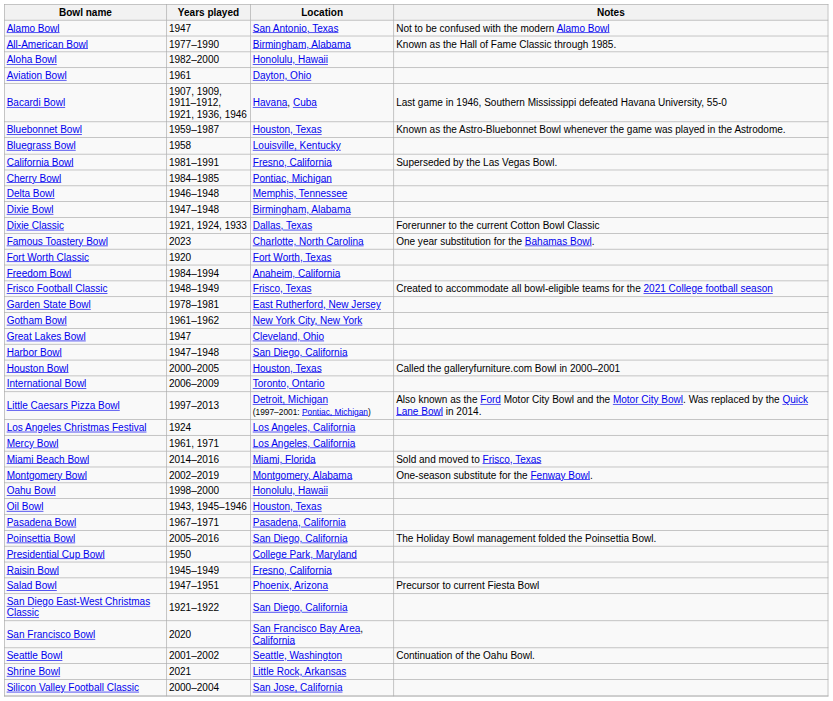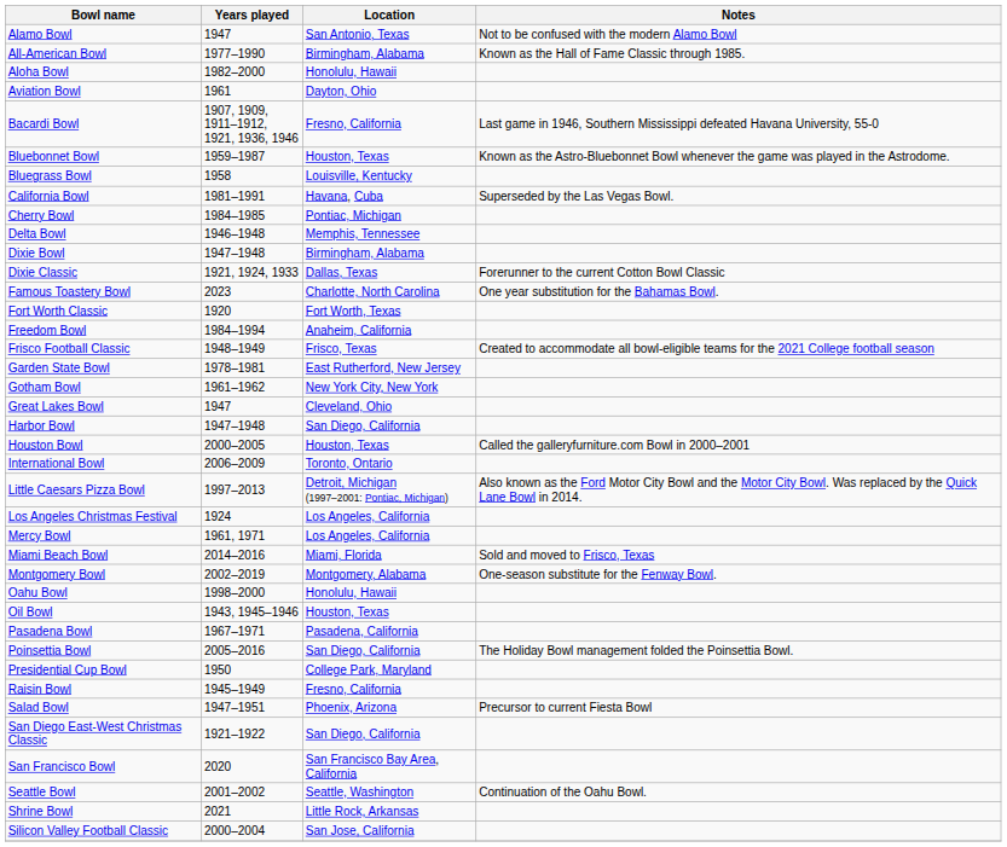 <table class="wikitable sortable" style="font-size: 95%;">
 <tr>
 <th>Bowl name</th>
 <th width=120>Years played</th>
 <th>Location</th>
 <th class=unsortable>Notes</th>
 </tr>
 <tr>
 <td><a href='#'>Alamo Bowl</a></td>
 <td>1947</td>
 <td><a href='#'>San Antonio, Texas</a></td>
 <td>Not to be confused with the modern <a href='#'>Alamo Bowl</a></td>
 </tr>
 <tr>
 <td><a href='#'>All-American Bowl</a></td>
 <td>1977–1990</td>
 <td><a href='#'>Birmingham, Alabama</a></td>
 <td>Known as the Hall of Fame Classic through 1985.</td>
 </tr>
 <tr>
 <td><a href='#'>Aloha Bowl</a></td>
 <td>1982–2000</td>
 <td><a href='#'>Honolulu, Hawaii</a></td>
 <td></td>
 </tr>
 <tr>
 <td><a href='#'>Aviation Bowl</a></td>
 <td>1961</td>
 <td><a href='#'>Dayton, Ohio</a></td>
 <td></td>
 </tr>
 <tr>
 <td><a href='#'>Bacardi Bowl</a></td>
 <td>1907, 1909, 1911–1912, 1921, 1936, 1946</td>
-<td><a href='#'>Havana</a>, <a href='#'>Cuba</a></td>
+<td><a href='#'>Fresno, California</a></td>
 <td>Last game in 1946, Southern Mississippi defeated Havana University, 55-0</td>
 </tr>
 <tr>
 <td><a href='#'>Bluebonnet Bowl</a></td>
 <td>1959–1987</td>
 <td><a href='#'>Houston, Texas</a></td>
 <td>Known as the Astro-Bluebonnet Bowl whenever the game was played in the Astrodome.</td>
 </tr>
 <tr>
 <td><a href='#'>Bluegrass Bowl</a></td>
 <td>1958</td>
 <td><a href='#'>Louisville, Kentucky</a></td>
 <td></td>
 </tr>
 <tr>
 <td><a href='#'>California Bowl</a></td>
 <td>1981–1991</td>
-<td><a href='#'>Fresno, California</a></td>
+<td><a href='#'>Havana</a>, <a href='#'>Cuba</a></td>
 <td>Superseded by the Las Vegas Bowl.</td>
 </tr>
 <tr>
 <td><a href='#'>Cherry Bowl</a></td>
 <td>1984–1985</td>
 <td><a href='#'>Pontiac, Michigan</a></td>
 <td></td>
 </tr>
 <tr>
 <td><a href='#'>Delta Bowl</a></td>
 <td>1946–1948</td>
 <td><a href='#'>Memphis, Tennessee</a></td>
 <td></td>
 </tr>
 <tr>
 <td><a href='#'>Dixie Bowl</a></td>
 <td>1947–1948</td>
 <td><a href='#'>Birmingham, Alabama</a></td>
 <td></td>
 </tr>
 <tr>
 <td><a href='#'>Dixie Classic</a></td>
 <td>1921, 1924, 1933</td>
 <td><a href='#'>Dallas, Texas</a></td>
 <td>Forerunner to the current Cotton Bowl Classic</td>
 </tr>
 <tr>
 <td><a href='#'>Famous Toastery Bowl</a></td>
 <td>2023</td>
 <td><a href='#'>Charlotte, North Carolina</a></td>
 <td>One year substitution for the <a href='#'>Bahamas Bowl</a>.</td>
 </tr>
 <tr>
 <td><a href='#'>Fort Worth Classic</a></td>
 <td>1920</td>
 <td><a href='#'>Fort Worth, Texas</a></td>
 <td></td>
 </tr>
 <tr>
 <td><a href='#'>Freedom Bowl</a></td>
 <td>1984–1994</td>
 <td><a href='#'>Anaheim, California</a></td>
 <td></td>
 </tr>
 <tr>
 <td><a href='#'>Frisco Football Classic</a></td>
 <td>1948–1949</td>
 <td><a href='#'>Frisco, Texas</a></td>
 <td>Created to accommodate all bowl-eligible teams for the <a href='#'>2021 College football season</a></td>
 </tr>
 <tr>
 <td><a href='#'>Garden State Bowl</a></td>
 <td>1978–1981</td>
 <td><a href='#'>East Rutherford, New Jersey</a></td>
 <td></td>
 </tr>
 <tr>
 <td><a href='#'>Gotham Bowl</a></td>
 <td>1961–1962</td>
 <td><a href='#'>New York City, New York</a></td>
 <td></td>
 </tr>
 <tr>
 <td><a href='#'>Great Lakes Bowl</a></td>
 <td>1947</td>
 <td><a href='#'>Cleveland, Ohio</a></td>
 <td></td>
 </tr>
 <tr>
 <td><a href='#'>Harbor Bowl</a></td>
 <td>1947–1948</td>
 <td><a href='#'>San Diego, California</a></td>
 <td></td>
 </tr>
 <tr>
 <td><a href='#'>Houston Bowl</a></td>
 <td>2000–2005</td>
 <td><a href='#'>Houston, Texas</a></td>
 <td>Called the galleryfurniture.com Bowl in 2000–2001</td>
 </tr>
 <tr>
 <td><a href='#'>International Bowl</a></td>
 <td>2006–2009</td>
 <td><a href='#'>Toronto, Ontario</a></td>
 <td></td>
 </tr>
 <tr>
 <td><a href='#'>Little Caesars Pizza Bowl</a></td>
 <td>1997–2013</td>
 <td><a href='#'>Detroit, Michigan</a><br><small>(1997–2001: <a href='#'>Pontiac, Michigan</a>)</small></td>
 <td>Also known as the <a href='#'>Ford</a> Motor City Bowl and the <a href='#'>Motor City Bowl</a>. Was replaced by the <a href='#'>Quick Lane Bowl</a> in 2014.</td>
 </tr>
 <tr>
 <td><a href='#'>Los Angeles Christmas Festival</a></td>
 <td>1924</td>
 <td><a href='#'>Los Angeles, California</a></td>
 <td></td>
 </tr>
 <tr>
 <td><a href='#'>Mercy Bowl</a></td>
 <td>1961, 1971</td>
 <td><a href='#'>Los Angeles, California</a></td>
 <td></td>
 </tr>
 <tr>
 <td><a href='#'>Miami Beach Bowl</a></td>
 <td>2014–2016</td>
 <td><a href='#'>Miami, Florida</a></td>
 <td>Sold and moved to <a href='#'>Frisco, Texas</a></td>
 </tr>
 <tr>
 <td><a href='#'>Montgomery Bowl</a></td>
 <td>2002–2019</td>
 <td><a href='#'>Montgomery, Alabama</a></td>
 <td>One-season substitute for the <a href='#'>Fenway Bowl</a>.</td>
 </tr>
 <tr>
 <td><a href='#'>Oahu Bowl</a></td>
 <td>1998–2000</td>
 <td><a href='#'>Honolulu, Hawaii</a></td>
 <td></td>
 </tr>
 <tr>
 <td><a href='#'>Oil Bowl</a></td>
 <td>1943, 1945–1946</td>
 <td><a href='#'>Houston, Texas</a></td>
 <td></td>
 </tr>
 <tr>
 <td><a href='#'>Pasadena Bowl</a></td>
 <td>1967–1971</td>
 <td><a href='#'>Pasadena, California</a></td>
 <td></td>
 </tr>
 <tr>
 <td><a href='#'>Poinsettia Bowl</a></td>
 <td>2005–2016</td>
 <td><a href='#'>San Diego, California</a></td>
 <td>The Holiday Bowl management folded the Poinsettia Bowl.</td>
 </tr>
 <tr>
 <td><a href='#'>Presidential Cup Bowl</a></td>
 <td>1950</td>
 <td><a href='#'>College Park, Maryland</a></td>
 <td></td>
 </tr>
 <tr>
 <td><a href='#'>Raisin Bowl</a></td>
 <td>1945–1949</td>
 <td><a href='#'>Fresno, California</a></td>
 <td></td>
 </tr>
 <tr>
 <td><a href='#'>Salad Bowl</a></td>
 <td>1947–1951</td>
 <td><a href='#'>Phoenix, Arizona</a></td>
 <td>Precursor to current Fiesta Bowl</td>
 </tr>
 <tr>
 <td><a href='#'>San Diego East-West Christmas Classic</a></td>
 <td>1921–1922</td>
 <td><a href='#'>San Diego, California</a></td>
 <td></td>
 </tr>
 <tr>
 <td><a href='#'>San Francisco Bowl</a></td>
 <td>2020</td>
 <td><a href='#'>San Francisco Bay Area</a>, <a href='#'>California</a></td>
 <td></td>
 </tr>
 <tr>
 <td><a href='#'>Seattle Bowl</a></td>
 <td>2001–2002</td>
 <td><a href='#'>Seattle, Washington</a></td>
 <td>Continuation of the Oahu Bowl.</td>
 </tr>
 <tr>
 <td><a href='#'>Shrine Bowl</a></td>
 <td>2021</td>
 <td><a href='#'>Little Rock, Arkansas</a></td>
 <td></td>
 </tr>
 <tr>
 <td><a href='#'>Silicon Valley Football Classic</a></td>
 <td>2000–2004</td>
 <td><a href='#'>San Jose, California</a></td>
 <td></td>
 </tr>
 <tr>
 </tr>
 </table>
